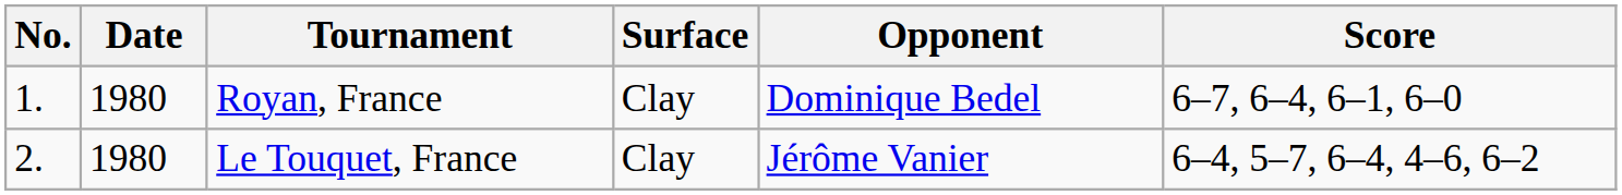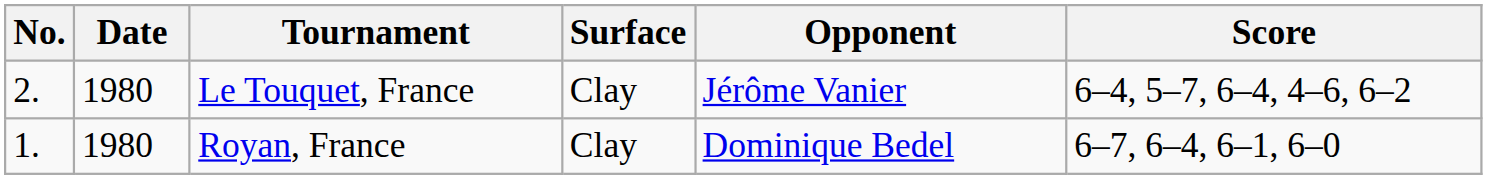 <table class="sortable wikitable">
 <tr>
 <th style="width:20px" class="unsortable">No.</th>
 <th style="width:45px">Date</th>
 <th style="width:160px">Tournament</th>
 <th style="width:50px">Surface</th>
 <th style="width:160px">Opponent</th>
 <th style="width:180px" class="unsortable">Score</th>
 </tr>
 <tr>
+<td>2.</td>
+<td>1980</td>
+<td><a href='#'>Le Touquet</a>, France</td>
+<td>Clay</td>
+<td> <a href='#'>Jérôme Vanier</a></td>
+<td>6–4, 5–7, 6–4, 4–6, 6–2</td>
+</tr>
+<tr>
 <td>1.</td>
 <td>1980</td>
 <td><a href='#'>Royan</a>, France</td>
 <td>Clay</td>
 <td> <a href='#'>Dominique Bedel</a></td>
 <td>6–7, 6–4, 6–1, 6–0</td>
 </tr>
-<tr>
-<td>2.</td>
-<td>1980</td>
-<td><a href='#'>Le Touquet</a>, France</td>
-<td>Clay</td>
-<td> <a href='#'>Jérôme Vanier</a></td>
-<td>6–4, 5–7, 6–4, 4–6, 6–2</td>
-</tr>
 </table>
